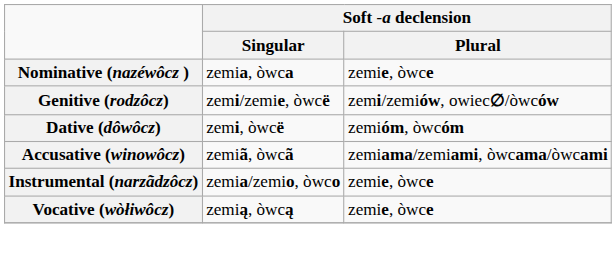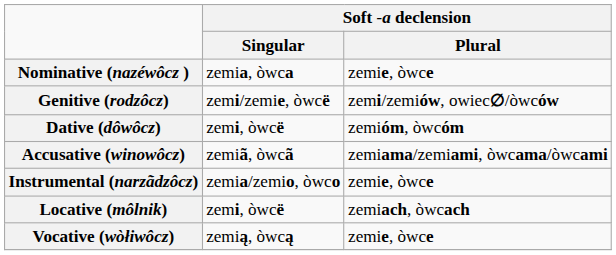 <table class="wikitable">
 <tr>
 <td rowspan="2"></td>
 <th colspan="2">Soft <em>-a</em> declension</th>
 </tr>
 <tr>
 <th>Singular</th>
 <th>Plural</th>
 </tr>
 <tr>
 <th>Nominative (<em>nazéwôcz </em>)</th>
 <td>zemi<strong>a</strong>, òwc<strong>a</strong></td>
 <td>zemi<strong>e</strong>, òwc<strong>e</strong></td>
 </tr>
 <tr>
 <th>Genitive (<em>rodzôcz</em>)</th>
 <td>zem<strong>i</strong>/zemi<strong>e</strong>, òwc<strong>ë</strong></td>
 <td>zem<strong>i</strong>/zemi<strong>ów</strong>, owiec<strong>∅</strong>/òwc<strong>ów</strong></td>
 </tr>
 <tr>
 <th>Dative (<em>dôwôcz</em>)</th>
 <td>zem<strong>i</strong>, òwc<strong>ë</strong></td>
 <td>zemi<strong>óm</strong>, òwc<strong>óm</strong></td>
 </tr>
 <tr>
 <th>Accusative (<em>winowôcz</em>)</th>
 <td>zemi<strong>ã</strong>, òwc<strong>ã</strong></td>
 <td>zemi<strong>ama</strong>/zemi<strong>ami</strong>, òwc<strong>ama</strong>/òwc<strong>ami</strong></td>
 </tr>
 <tr>
 <th>Instrumental (<em>narzãdzôcz</em>)</th>
 <td>zemi<strong>a</strong>/zemi<strong>o</strong>, òwc<strong>o</strong></td>
 <td>zemi<strong>e</strong>, òwc<strong>e</strong></td>
 </tr>
 <tr>
+<th>Locative (<em>môlnik</em>)</th>
+<td>zem<strong>i</strong>, òwc<strong>ë</strong></td>
+<td>zemi<strong>ach</strong>, òwc<strong>ach</strong></td>
+</tr>
+<tr>
 <th>Vocative (<em>wòłiwôcz</em>)</th>
 <td>zemi<strong>ą</strong>, òwc<strong>ą</strong></td>
 <td>zemi<strong>e</strong>, òwc<strong>e</strong></td>
 </tr>
 <tr>
 </tr>
 </table>
